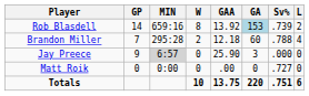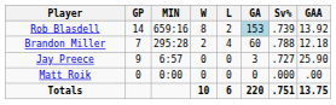 <table class="wikitable sortable" width="50%">
 <tr align="center"  bgcolor="#dddddd">
 <th width="50%">Player</th>
 <th width="10%">GP</th>
 <th width="10%">MIN</th>
 <th width="10%">W</th>
-<th width="10%">GAA</th>
+<th width="10%">L</th>
 <th width="10%">GA</th>
 <th width="10%">Sv%</th>
-<th width="10%">L</th>
+<th width="10%">GAA</th>
 </tr>
 <tr align=center>
 <td><a href='#'>Rob Blasdell</a></td>
 <td>14</td>
 <td>659:16</td>
 <td>8</td>
-<td>13.92</td>
+<td>2</td>
 <td style="background: lightblue;">153</td>
 <td>.739</td>
-<td>2</td>
+<td>13.92</td>
 </tr>
 <tr align=center>
 <td><a href='#'>Brandon Miller</a></td>
 <td>7</td>
 <td>295:28</td>
 <td>2</td>
-<td>12.18</td>
+<td>4</td>
 <td>60</td>
 <td>.788</td>
-<td>4</td>
+<td>12.18</td>
 </tr>
 <tr align=center>
 <td><a href='#'>Jay Preece</a></td>
 <td>9</td>
-<td style="background: lightgrey;">6:57</td>
+<td>6:57</td>
 <td>0</td>
+<td>0</td>
+<td>3</td>
+<td>.727</td>
 <td>25.90</td>
-<td>3</td>
-<td>.000</td>
-<td>0</td>
 </tr>
 <tr align=center>
 <td><a href='#'>Matt Roik</a></td>
 <td>0</td>
 <td>0:00</td>
 <td>0</td>
+<td>0</td>
+<td>0</td>
+<td>.000</td>
 <td>.00</td>
-<td>0</td>
-<td>.727</td>
-<td>0</td>
 </tr>
 <tr align=center>
 <td><strong>Totals</strong></td>
 <td></td>
 <td></td>
 <td><strong>10</strong></td>
-<td><strong> 13.75</strong></td>
+<td><strong>6</strong></td>
 <td><strong> 220</strong></td>
 <td><strong> .751</strong></td>
-<td><strong>6</strong></td>
+<td><strong> 13.75</strong></td>
 </tr>
 </table>
